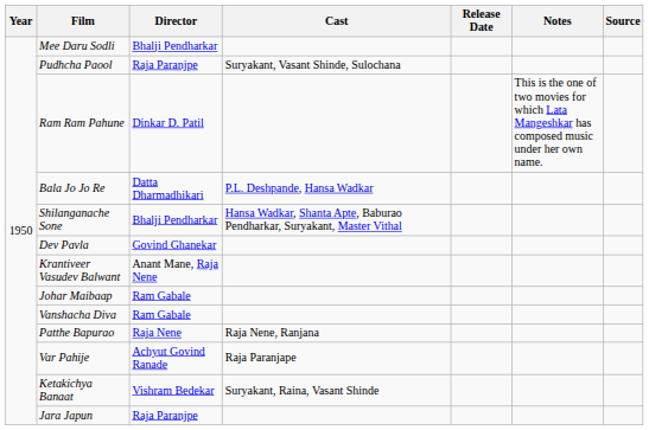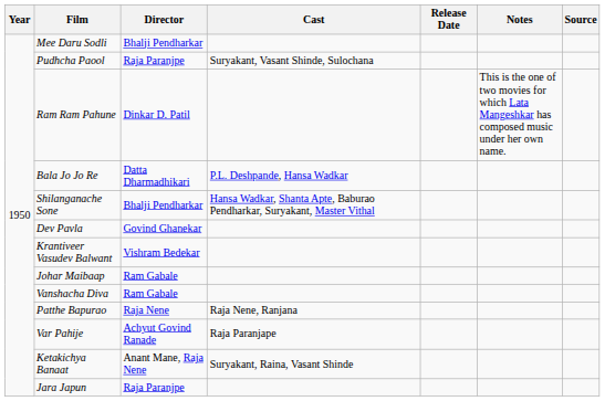 <table class ="wikitable sortable collapsible">
 <tr>
 <th style="width: 05%;">Year</th>
 <th style="width: 15%;">Film</th>
 <th style="width: 15%;">Director</th>
 <th style="width: 40%;" class="unsortable">Cast</th>
 <th style="width: 10%;">Release Date</th>
 <th style="width: 15%;" class="unsortable">Notes</th>
 <th style="width: 15%;" class="unsortable">Source</th>
 </tr>
 <tr>
 <td rowspan=13 align="center">1950</td>
 <td><em>Mee Daru Sodli</em></td>
 <td><a href='#'>Bhalji Pendharkar</a></td>
 <td></td>
 <td></td>
 <td></td>
 <td></td>
 </tr>
 <tr>
 <td><em>Pudhcha Paool</em></td>
 <td><a href='#'>Raja Paranjpe</a></td>
 <td>Suryakant, Vasant Shinde, Sulochana</td>
 <td></td>
 <td></td>
 <td></td>
 </tr>
 <tr>
 <td><em>Ram Ram Pahune</em></td>
 <td><a href='#'>Dinkar D. Patil</a></td>
 <td></td>
 <td></td>
 <td>This is the one of two movies for which <a href='#'>Lata Mangeshkar</a> has composed music under her own name.</td>
 <td></td>
 </tr>
 <tr>
 <td><em>Bala Jo Jo Re</em></td>
 <td><a href='#'>Datta Dharmadhikari</a></td>
 <td><a href='#'>P.L. Deshpande</a>, <a href='#'>Hansa Wadkar</a></td>
 <td></td>
 <td></td>
 <td></td>
 </tr>
 <tr>
 <td><em>Shilanganache Sone</em></td>
 <td><a href='#'>Bhalji Pendharkar</a></td>
 <td><a href='#'>Hansa Wadkar</a>, <a href='#'>Shanta Apte</a>, Baburao Pendharkar, Suryakant, <a href='#'>Master Vithal</a></td>
 <td></td>
 <td></td>
 <td></td>
 </tr>
 <tr>
 <td><em>Dev Pavla</em></td>
 <td><a href='#'>Govind Ghanekar</a></td>
 <td></td>
 <td></td>
 <td></td>
 <td></td>
 </tr>
 <tr>
 <td><em>Krantiveer Vasudev Balwant</em></td>
-<td>Anant Mane, <a href='#'>Raja Nene</a></td>
+<td><a href='#'>Vishram Bedekar</a></td>
 <td></td>
 <td></td>
 <td></td>
 <td></td>
 </tr>
 <tr>
 <td><em>Johar Maibaap</em></td>
 <td><a href='#'>Ram Gabale</a></td>
 <td></td>
 <td></td>
 <td></td>
 <td></td>
 </tr>
 <tr>
 <td><em>Vanshacha Diva</em></td>
 <td><a href='#'>Ram Gabale</a></td>
 <td></td>
 <td></td>
 <td></td>
 <td></td>
 </tr>
 <tr>
 <td><em>Patthe Bapurao</em></td>
 <td><a href='#'>Raja Nene</a></td>
 <td>Raja Nene, Ranjana</td>
 <td></td>
 <td></td>
 <td></td>
 </tr>
 <tr>
 <td><em>Var Pahije</em></td>
 <td><a href='#'>Achyut Govind Ranade</a></td>
 <td>Raja Paranjape</td>
 <td></td>
 <td></td>
 <td></td>
 </tr>
 <tr>
 <td><em>Ketakichya Banaat</em></td>
-<td><a href='#'>Vishram Bedekar</a></td>
+<td>Anant Mane, <a href='#'>Raja Nene</a></td>
 <td>Suryakant, Raina, Vasant Shinde</td>
 <td></td>
 <td></td>
 <td></td>
 </tr>
 <tr>
 <td><em>Jara Japun</em></td>
 <td><a href='#'>Raja Paranjpe</a></td>
 <td></td>
 <td></td>
 <td></td>
 <td></td>
 </tr>
 </table>
